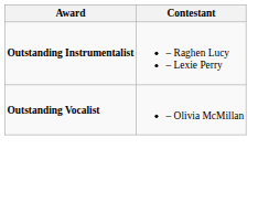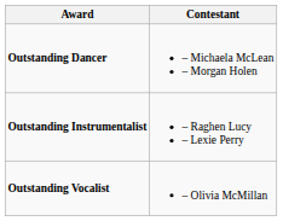 <table class="wikitable sortable" style="font-size: 95%;">
 <tr>
 <th>Award</th>
 <th>Contestant</th>
+</tr>
+<tr>
+<td><strong>Outstanding Dancer</strong></td>
+<td><br><ul><li> – Michaela McLean</li><li> – Morgan Holen</li></ul></td>
 </tr>
 <tr>
 <td><strong>Outstanding Instrumentalist</strong></td>
 <td><br><ul><li> – Raghen Lucy</li><li> – Lexie Perry</li></ul></td>
 </tr>
 <tr>
 <td><strong>Outstanding Vocalist</strong></td>
 <td><br><ul><li> – Olivia McMillan</li></ul></td>
 </tr>
 </table>
